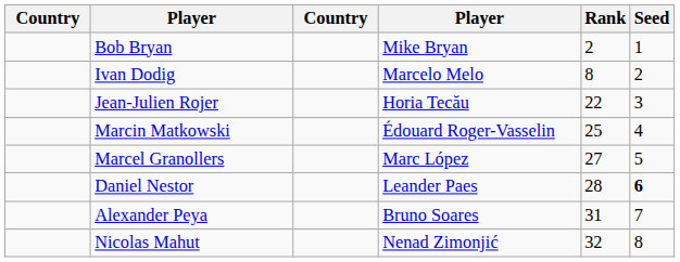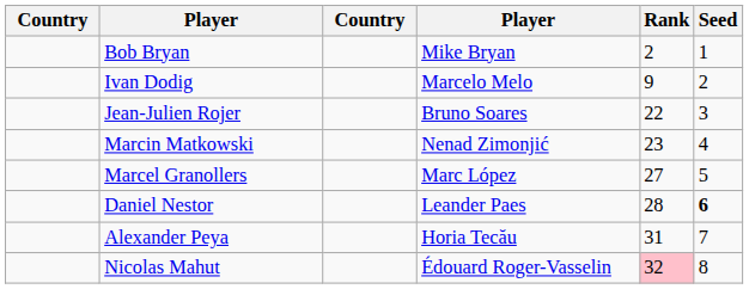 <table class="sortable wikitable">
 <tr>
 <th width="70">Country</th>
 <th width="175">Player</th>
 <th width="70">Country</th>
 <th width="175">Player</th>
 <th>Rank</th>
 <th>Seed</th>
 </tr>
 <tr>
 <td></td>
 <td><a href='#'>Bob Bryan</a></td>
 <td></td>
 <td><a href='#'>Mike Bryan</a></td>
 <td>2</td>
 <td>1</td>
 </tr>
 <tr>
 <td></td>
 <td><a href='#'>Ivan Dodig</a></td>
 <td></td>
 <td><a href='#'>Marcelo Melo</a></td>
-<td>8</td>
+<td>9</td>
 <td>2</td>
 </tr>
 <tr>
 <td></td>
 <td><a href='#'>Jean-Julien Rojer</a></td>
 <td></td>
-<td><a href='#'>Horia Tecău</a></td>
+<td><a href='#'>Bruno Soares</a></td>
 <td>22</td>
 <td>3</td>
 </tr>
 <tr>
 <td></td>
 <td><a href='#'>Marcin Matkowski</a></td>
 <td></td>
-<td><a href='#'>Édouard Roger-Vasselin</a></td>
-<td>25</td>
+<td><a href='#'>Nenad Zimonjić</a></td>
+<td>23</td>
 <td>4</td>
 </tr>
 <tr>
 <td></td>
 <td><a href='#'>Marcel Granollers</a></td>
 <td></td>
 <td><a href='#'>Marc López</a></td>
 <td>27</td>
 <td>5</td>
 </tr>
 <tr>
 <td></td>
 <td><a href='#'>Daniel Nestor</a></td>
 <td></td>
 <td><a href='#'>Leander Paes</a></td>
 <td>28</td>
 <td><strong>6</strong></td>
 </tr>
 <tr>
 <td></td>
 <td><a href='#'>Alexander Peya</a></td>
 <td></td>
-<td><a href='#'>Bruno Soares</a></td>
+<td><a href='#'>Horia Tecău</a></td>
 <td>31</td>
 <td>7</td>
 </tr>
 <tr>
 <td></td>
 <td><a href='#'>Nicolas Mahut</a></td>
 <td></td>
-<td><a href='#'>Nenad Zimonjić</a></td>
-<td>32</td>
+<td><a href='#'>Édouard Roger-Vasselin</a></td>
+<td style="background: pink;">32</td>
 <td>8</td>
 </tr>
 </table>
